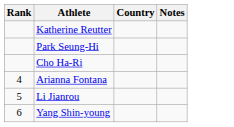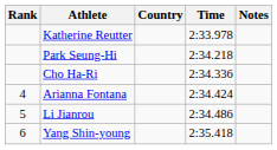 <table class="wikitable sortable" style="text-align:center">
 <tr>
 <th>Rank</th>
 <th>Athlete</th>
 <th>Country</th>
+<th>Time</th>
 <th>Notes</th>
 </tr>
 <tr>
 <td></td>
 <td align=left><a href='#'>Katherine Reutter</a></td>
 <td align=left></td>
+<td>2:33.978</td>
 <td></td>
 </tr>
 <tr>
 <td></td>
 <td align=left><a href='#'>Park Seung-Hi</a></td>
 <td align=left></td>
+<td>2:34.218</td>
 <td></td>
 </tr>
 <tr>
 <td></td>
 <td align=left><a href='#'>Cho Ha-Ri</a></td>
 <td align=left></td>
+<td>2:34.336</td>
 <td></td>
 </tr>
 <tr>
 <td>4</td>
 <td align=left><a href='#'>Arianna Fontana</a></td>
 <td align=left></td>
+<td>2:34.424</td>
 <td></td>
 </tr>
 <tr>
 <td>5</td>
 <td align=left><a href='#'>Li Jianrou</a></td>
 <td align=left></td>
+<td>2:34.486</td>
 <td></td>
 </tr>
 <tr>
 <td>6</td>
 <td align=left><a href='#'>Yang Shin-young</a></td>
 <td align=left></td>
+<td>2:35.418</td>
 <td></td>
 </tr>
 </table>
